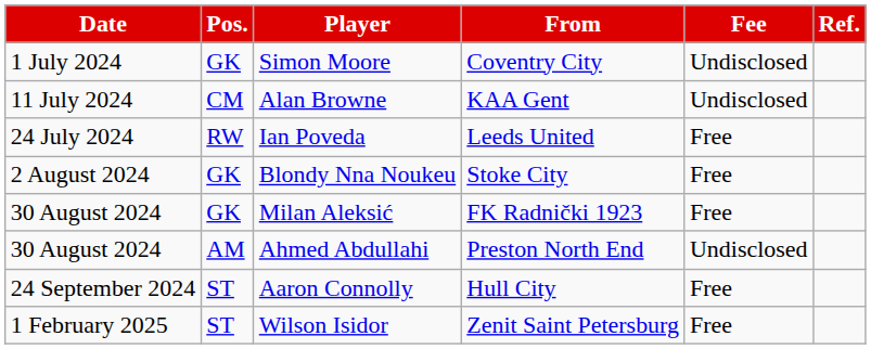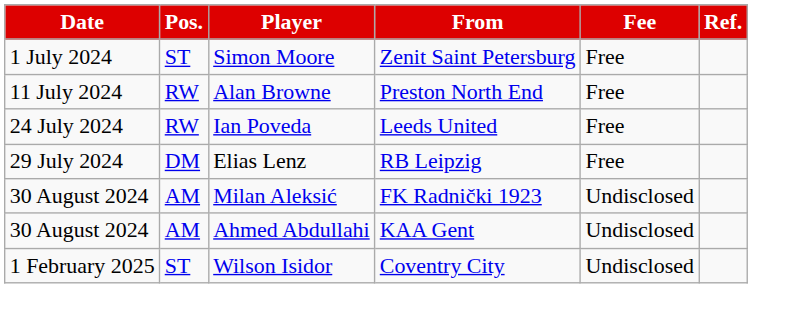 <table class="wikitable plainrowheaders sortable">
 <tr>
 <th style="background:#DD0000;color:#FFFFFF;">Date</th>
 <th style="background:#DD0000;color:#FFFFFF;">Pos.</th>
 <th style="background:#DD0000;color:#FFFFFF;">Player</th>
 <th style="background:#DD0000;color:#FFFFFF;">From</th>
 <th style="background:#DD0000;color:#FFFFFF;">Fee</th>
 <th style="background:#DD0000;color:#FFFFFF;">Ref.</th>
 </tr>
 <tr>
 <td>1 July 2024</td>
-<td><a href='#'>GK</a></td>
+<td><a href='#'>ST</a></td>
 <td> <a href='#'>Simon Moore</a></td>
-<td> <a href='#'>Coventry City</a></td>
-<td>Undisclosed</td>
+<td> <a href='#'>Zenit Saint Petersburg</a></td>
+<td>Free</td>
 <td></td>
 </tr>
 <tr>
 <td>11 July 2024</td>
-<td><a href='#'>CM</a></td>
+<td><a href='#'>RW</a></td>
 <td> <a href='#'>Alan Browne</a></td>
-<td> <a href='#'>KAA Gent</a></td>
-<td>Undisclosed</td>
+<td> <a href='#'>Preston North End</a></td>
+<td>Free</td>
 <td></td>
 </tr>
 <tr>
 <td>24 July 2024</td>
 <td><a href='#'>RW</a></td>
 <td> <a href='#'>Ian Poveda</a></td>
 <td> <a href='#'>Leeds United</a></td>
 <td>Free</td>
 <td></td>
 </tr>
 <tr>
-<td>2 August 2024</td>
-<td><a href='#'>GK</a></td>
-<td> <a href='#'>Blondy Nna Noukeu</a></td>
-<td> <a href='#'>Stoke City</a></td>
-<td>Free</td>
-<td></td>
-</tr>
-<tr>
-<td>30 August 2024</td>
-<td><a href='#'>GK</a></td>
-<td> <a href='#'>Milan Aleksić</a></td>
-<td> <a href='#'>FK Radnički 1923</a></td>
+<td>29 July 2024</td>
+<td><a href='#'>DM</a></td>
+<td> Elias Lenz</td>
+<td> <a href='#'>RB Leipzig</a></td>
 <td>Free</td>
 <td></td>
 </tr>
 <tr>
 <td>30 August 2024</td>
 <td><a href='#'>AM</a></td>
-<td> <a href='#'>Ahmed Abdullahi</a></td>
-<td> <a href='#'>Preston North End</a></td>
+<td> <a href='#'>Milan Aleksić</a></td>
+<td> <a href='#'>FK Radnički 1923</a></td>
 <td>Undisclosed</td>
 <td></td>
 </tr>
 <tr>
-<td>24 September 2024</td>
-<td><a href='#'>ST</a></td>
-<td> <a href='#'>Aaron Connolly</a></td>
-<td> <a href='#'>Hull City</a></td>
-<td>Free</td>
+<td>30 August 2024</td>
+<td><a href='#'>AM</a></td>
+<td> <a href='#'>Ahmed Abdullahi</a></td>
+<td> <a href='#'>KAA Gent</a></td>
+<td>Undisclosed</td>
 <td></td>
 </tr>
 <tr>
 <td>1 February 2025</td>
 <td><a href='#'>ST</a></td>
 <td> <a href='#'>Wilson Isidor</a></td>
-<td> <a href='#'>Zenit Saint Petersburg</a></td>
-<td>Free</td>
+<td> <a href='#'>Coventry City</a></td>
+<td>Undisclosed</td>
 <td></td>
 </tr>
 </table>
